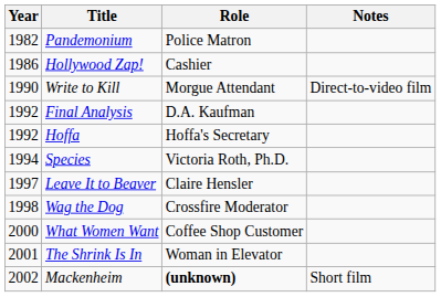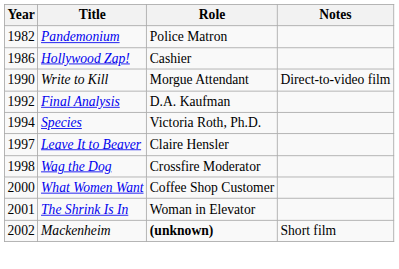 <table class="wikitable sortable">
 <tr>
 <th>Year</th>
 <th>Title</th>
 <th>Role</th>
 <th class="unsortable">Notes</th>
 </tr>
 <tr>
 <td>1982</td>
 <td><em><a href='#'>Pandemonium</a></em></td>
 <td>Police Matron</td>
 <td></td>
 </tr>
 <tr>
 <td>1986</td>
 <td><em><a href='#'>Hollywood Zap!</a></em></td>
 <td>Cashier</td>
 <td></td>
 </tr>
 <tr>
 <td>1990</td>
 <td><em>Write to Kill</em></td>
 <td>Morgue Attendant</td>
 <td>Direct-to-video film</td>
 </tr>
 <tr>
 <td>1992</td>
 <td><em><a href='#'>Final Analysis</a></em></td>
 <td>D.A. Kaufman</td>
-<td></td>
-</tr>
-<tr>
-<td>1992</td>
-<td><em><a href='#'>Hoffa</a></em></td>
-<td>Hoffa's Secretary</td>
 <td></td>
 </tr>
 <tr>
 <td>1994</td>
 <td><em><a href='#'>Species</a></em></td>
 <td>Victoria Roth, Ph.D.</td>
 <td></td>
 </tr>
 <tr>
 <td>1997</td>
 <td><em><a href='#'>Leave It to Beaver</a></em></td>
 <td>Claire Hensler</td>
 <td></td>
 </tr>
 <tr>
 <td>1998</td>
 <td><em><a href='#'>Wag the Dog</a></em></td>
 <td>Crossfire Moderator</td>
 <td></td>
 </tr>
 <tr>
 <td>2000</td>
 <td><em><a href='#'>What Women Want</a></em></td>
 <td>Coffee Shop Customer</td>
 <td></td>
 </tr>
 <tr>
 <td>2001</td>
 <td><em><a href='#'>The Shrink Is In</a></em></td>
 <td>Woman in Elevator</td>
 <td></td>
 </tr>
 <tr>
 <td>2002</td>
 <td><em>Mackenheim</em></td>
 <td><strong>(unknown)</strong></td>
 <td>Short film</td>
 </tr>
 </table>
